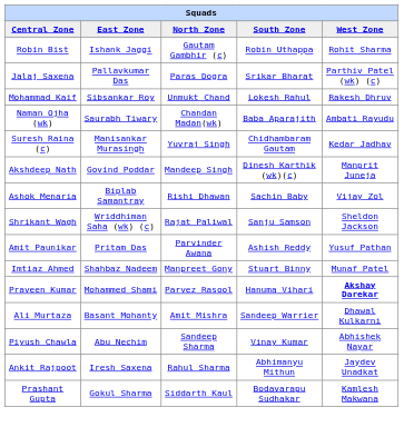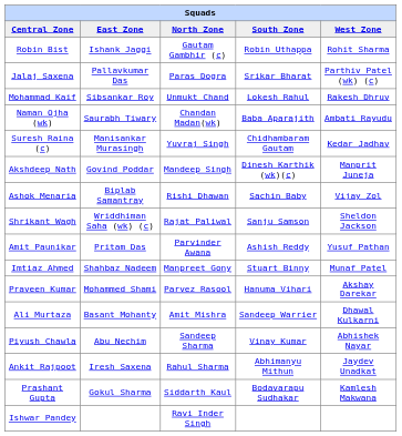 <table border="1" cellpadding="4" cellspacing="0" style="text-align:center; font-size:95%; border-collapse:collapse;" width=90%>
 <tr style="background:#C1D8FF;">
 <th colspan=5>Squads</th>
 </tr>
 <tr bgcolor="#efefef">
 <th width=15%><a href='#'>Central Zone</a></th>
 <th width=15%><a href='#'>East Zone</a></th>
 <th width=15%><a href='#'>North Zone</a></th>
 <th width=15%><a href='#'>South Zone</a></th>
 <th width=15%><a href='#'>West Zone</a></th>
 </tr>
 <tr>
 <td><a href='#'>Robin Bist</a></td>
 <td><a href='#'>Ishank Jaggi</a></td>
 <td><a href='#'>Gautam Gambhir</a> (<a href='#'>c</a>)</td>
 <td><a href='#'>Robin Uthappa</a></td>
 <td><a href='#'>Rohit Sharma</a></td>
 </tr>
 <tr>
 <td><a href='#'>Jalaj Saxena</a></td>
 <td><a href='#'>Pallavkumar Das</a></td>
 <td><a href='#'>Paras Dogra</a></td>
 <td><a href='#'>Srikar Bharat</a></td>
 <td><a href='#'>Parthiv Patel</a> (<a href='#'>wk</a>) (<a href='#'>c</a>)</td>
 </tr>
 <tr>
 <td><a href='#'>Mohammad Kaif</a></td>
 <td><a href='#'>Sibsankar Roy</a></td>
 <td><a href='#'>Unmukt Chand</a></td>
 <td><a href='#'>Lokesh Rahul</a></td>
 <td><a href='#'>Rakesh Dhruv</a></td>
 </tr>
 <tr>
 <td><a href='#'>Naman Ojha</a> (<a href='#'>wk</a>)</td>
 <td><a href='#'>Saurabh Tiwary</a></td>
 <td><a href='#'>Chandan Madan</a>(<a href='#'>wk</a>)</td>
 <td><a href='#'>Baba Aparajith</a></td>
 <td><a href='#'>Ambati Rayudu</a></td>
 </tr>
 <tr>
 <td><a href='#'>Suresh Raina</a> (<a href='#'>c</a>)</td>
 <td><a href='#'>Manisankar Murasingh</a></td>
 <td><a href='#'>Yuvraj Singh</a></td>
 <td><a href='#'>Chidhambaram Gautam</a></td>
 <td><a href='#'>Kedar Jadhav</a></td>
 </tr>
 <tr>
 <td><a href='#'>Akshdeep Nath</a></td>
 <td><a href='#'>Govind Poddar</a></td>
 <td><a href='#'>Mandeep Singh</a></td>
 <td><a href='#'>Dinesh Karthik</a> (<a href='#'>wk</a>)(<a href='#'>c</a>)</td>
 <td><a href='#'>Manprit Juneja</a></td>
 </tr>
 <tr>
 <td><a href='#'>Ashok Menaria</a></td>
 <td><a href='#'>Biplab Samantray</a></td>
 <td><a href='#'>Rishi Dhawan</a></td>
 <td><a href='#'>Sachin Baby</a></td>
 <td><a href='#'>Vijay Zol</a></td>
 </tr>
 <tr>
 <td><a href='#'>Shrikant Wagh</a></td>
 <td><a href='#'>Wriddhiman Saha</a> (<a href='#'>wk</a>) (<a href='#'>c</a>)</td>
 <td><a href='#'>Rajat Paliwal</a></td>
 <td><a href='#'>Sanju Samson</a></td>
 <td><a href='#'>Sheldon Jackson</a></td>
 </tr>
 <tr>
 <td><a href='#'>Amit Paunikar</a></td>
 <td><a href='#'>Pritam Das</a></td>
 <td><a href='#'>Parvinder Awana</a></td>
 <td><a href='#'>Ashish Reddy</a></td>
 <td><a href='#'>Yusuf Pathan</a></td>
 </tr>
 <tr>
 <td><a href='#'>Imtiaz Ahmed</a></td>
 <td><a href='#'>Shahbaz Nadeem</a></td>
 <td><a href='#'>Manpreet Gony</a></td>
 <td><a href='#'>Stuart Binny</a></td>
 <td><a href='#'>Munaf Patel</a></td>
 </tr>
 <tr>
 <td><a href='#'>Praveen Kumar</a></td>
 <td><a href='#'>Mohammed Shami</a></td>
 <td><a href='#'>Parvez Rasool</a></td>
 <td><a href='#'>Hanuma Vihari</a></td>
-<td><strong><a href='#'>Akshay Darekar</a></strong></td>
+<td><a href='#'>Akshay Darekar</a></td>
 </tr>
 <tr>
 <td><a href='#'>Ali Murtaza</a></td>
 <td><a href='#'>Basant Mohanty</a></td>
 <td><a href='#'>Amit Mishra</a></td>
 <td><a href='#'>Sandeep Warrier</a></td>
 <td><a href='#'>Dhawal Kulkarni</a></td>
 </tr>
 <tr>
 <td><a href='#'>Piyush Chawla</a></td>
 <td><a href='#'>Abu Nechim</a></td>
 <td><a href='#'>Sandeep Sharma</a></td>
 <td><a href='#'>Vinay Kumar</a></td>
 <td><a href='#'>Abhishek Nayar</a></td>
 </tr>
 <tr>
 <td><a href='#'>Ankit Rajpoot</a></td>
 <td><a href='#'>Iresh Saxena</a></td>
 <td><a href='#'>Rahul Sharma</a></td>
 <td><a href='#'>Abhimanyu Mithun</a></td>
 <td><a href='#'>Jaydev Unadkat</a></td>
 </tr>
 <tr>
 <td><a href='#'>Prashant Gupta</a></td>
 <td><a href='#'>Gokul Sharma</a></td>
 <td><a href='#'>Siddarth Kaul</a></td>
 <td><a href='#'>Bodavarapu Sudhakar</a></td>
 <td><a href='#'>Kamlesh Makwana</a></td>
 </tr>
+<tr>
+<td><a href='#'>Ishwar Pandey</a></td>
+<td></td>
+<td><a href='#'>Ravi Inder Singh</a></td>
+<td></td>
+<td></td>
+</tr>
 </table>
